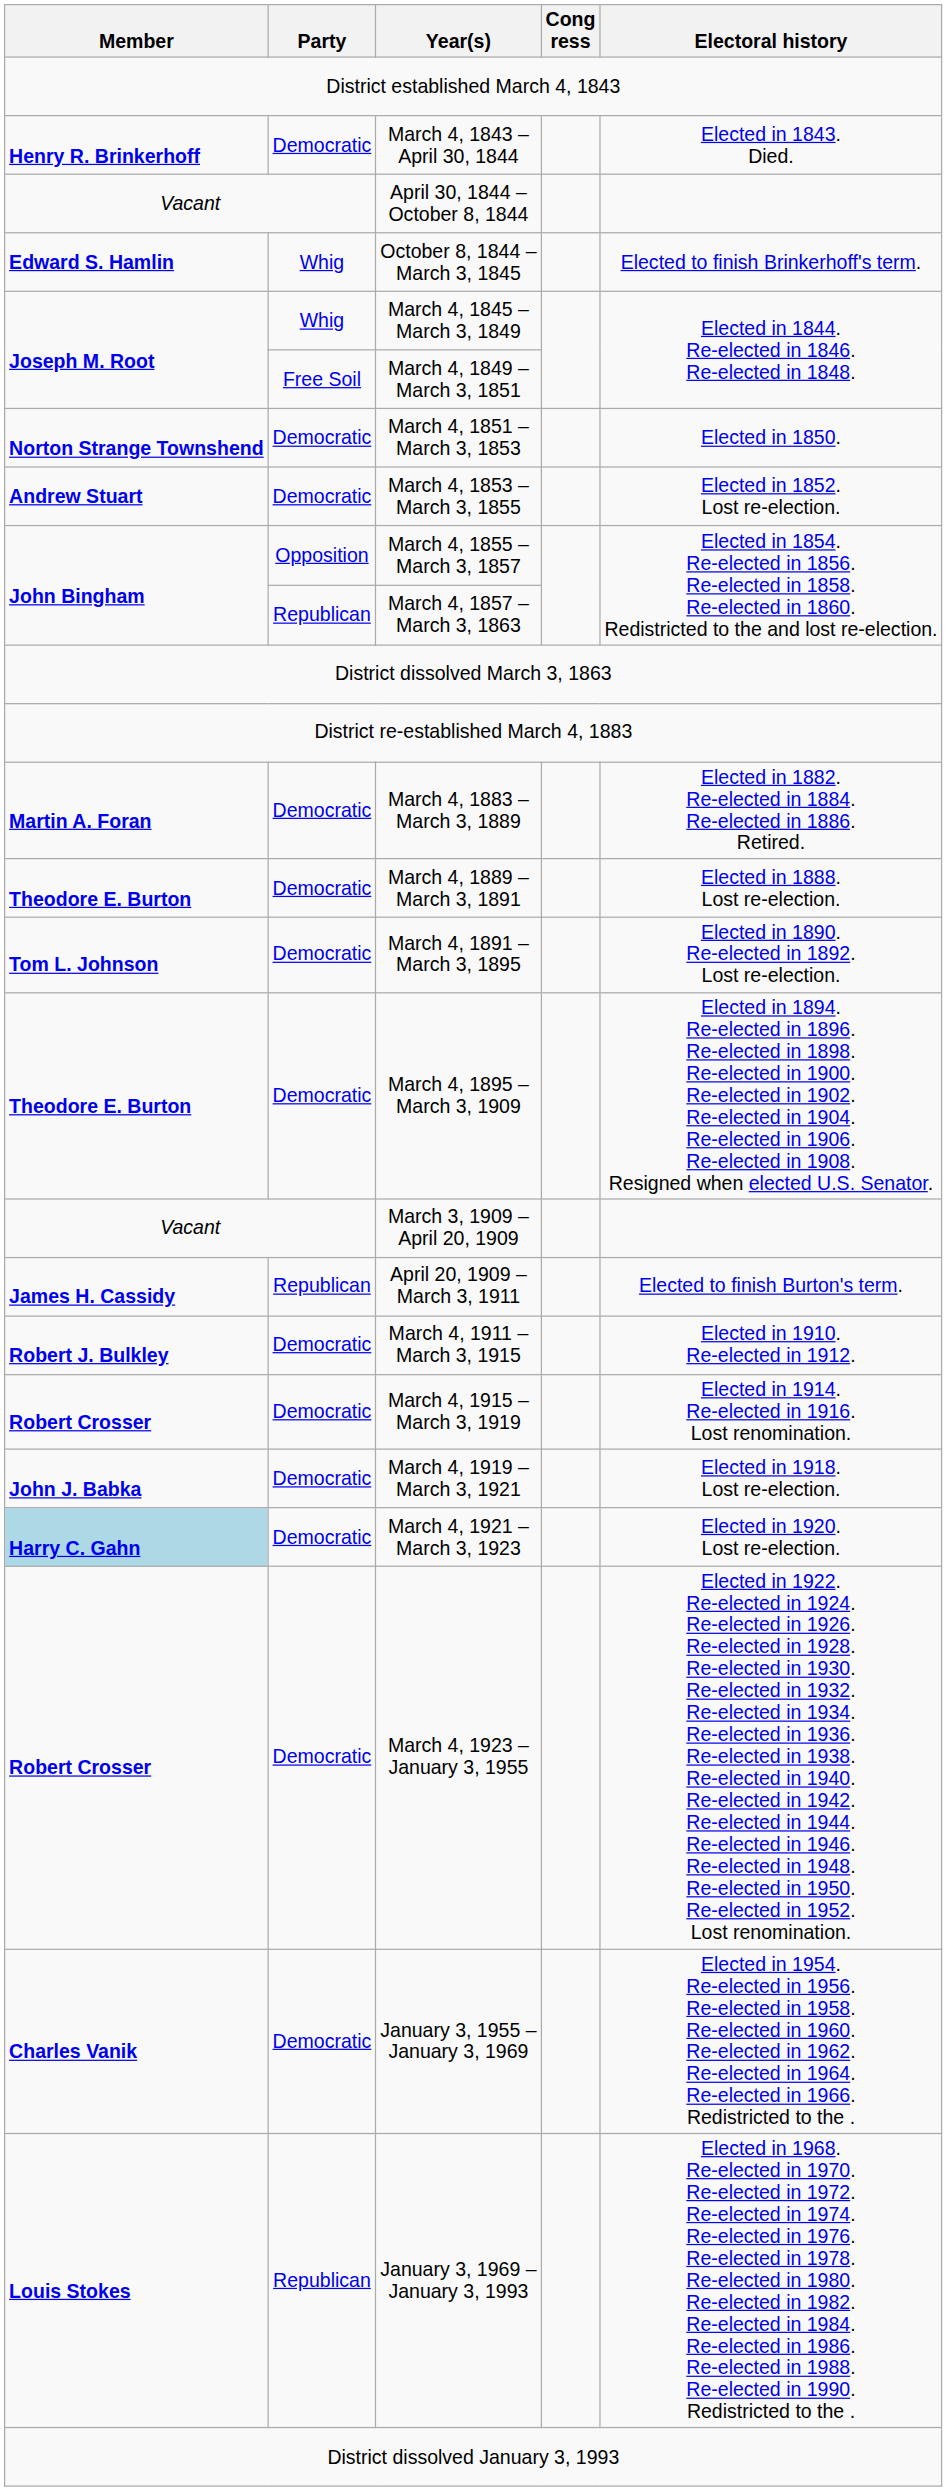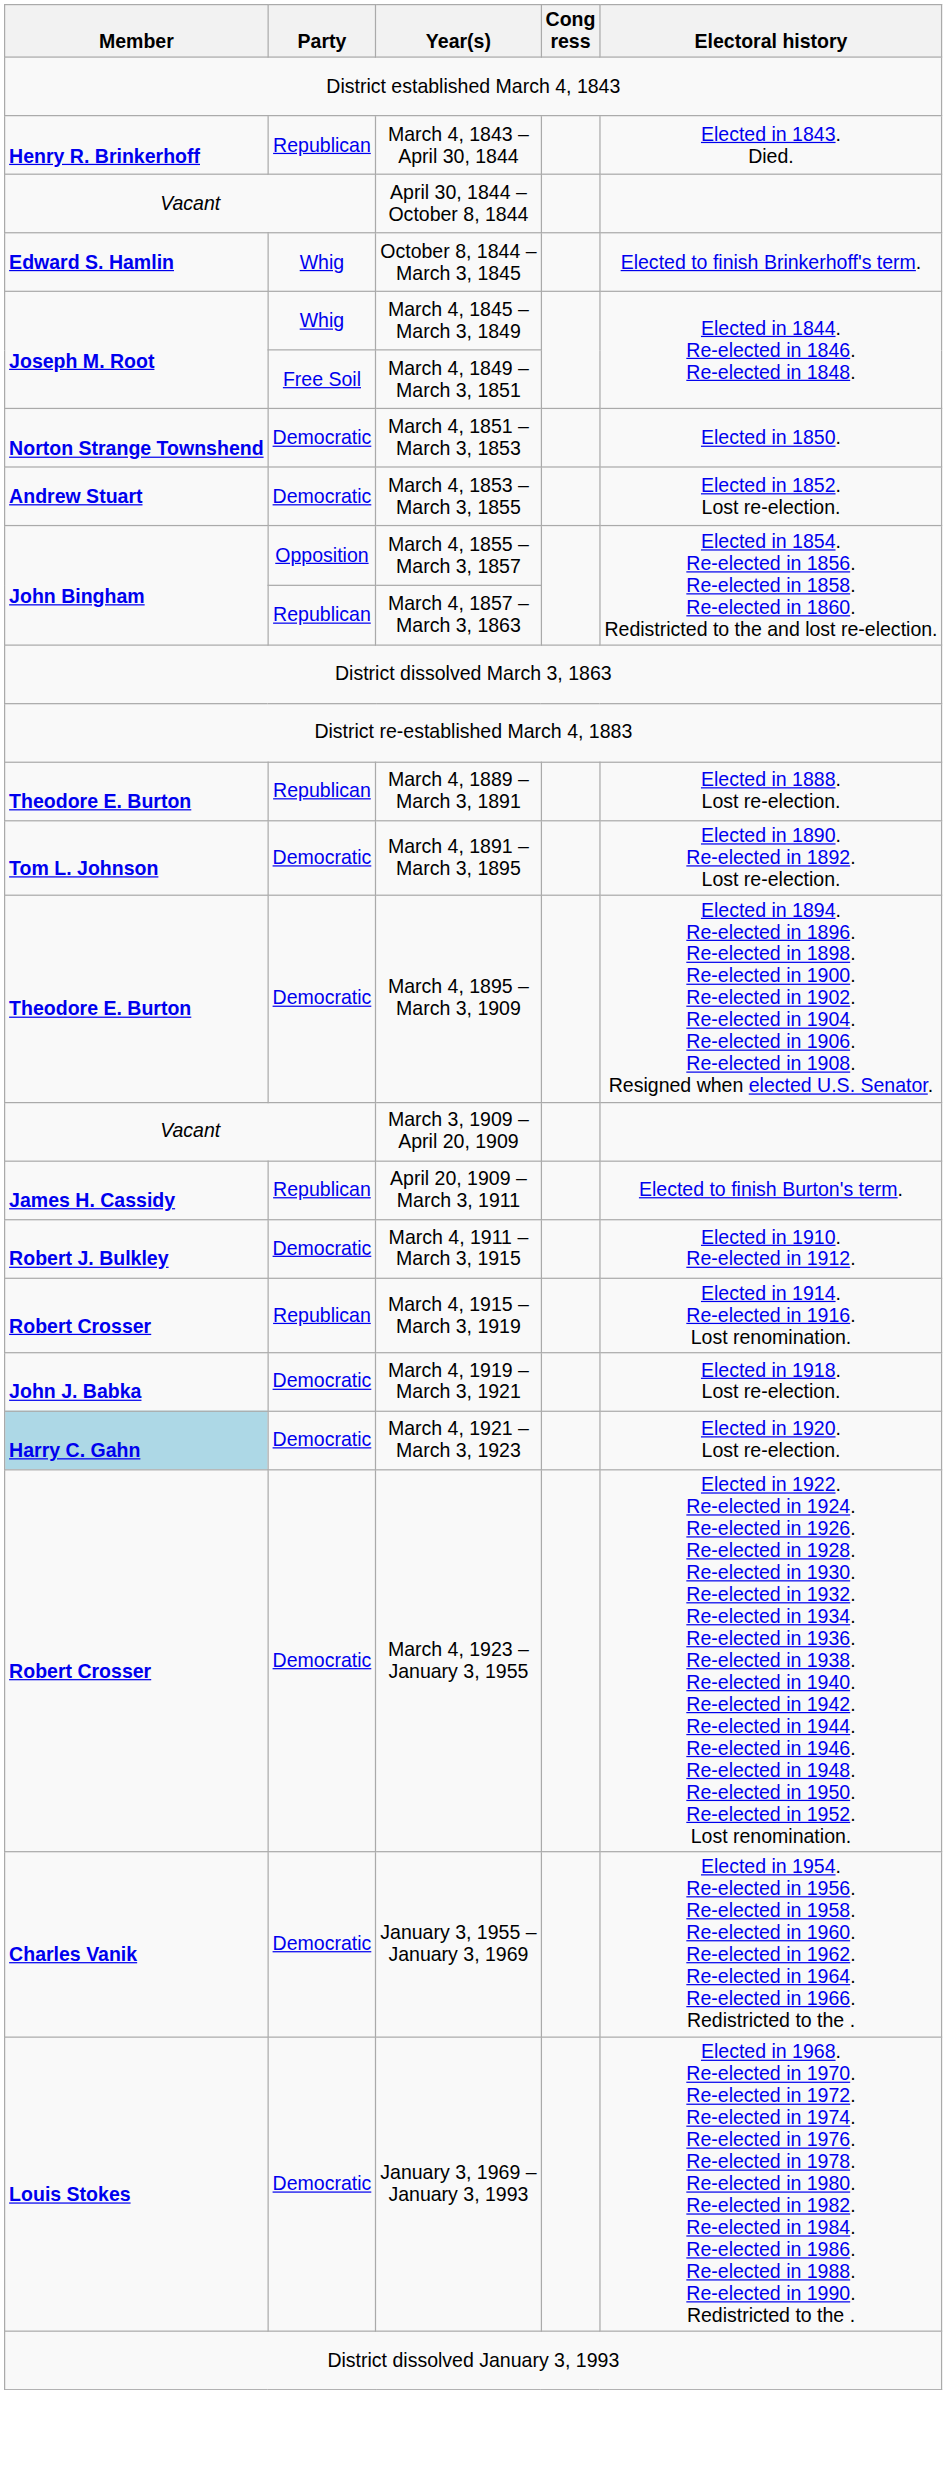 <table class=wikitable style="text-align:center">
 <tr valign=bottom>
 <th>Member</th>
 <th>Party</th>
 <th>Year(s)</th>
 <th>Cong<br>ress</th>
 <th>Electoral history</th>
 </tr>
 <tr style="height:3em">
 <td colspan=5>District established March 4, 1843</td>
 </tr>
 <tr style="height:3em">
 <td align=left><br><strong><a href='#'>Henry R. Brinkerhoff</a></strong><br></td>
-<td><a href='#'>Democratic</a></td>
+<td><a href='#'>Republican</a></td>
 <td nowrap>March 4, 1843 –<br>April 30, 1844</td>
 <td></td>
 <td><a href='#'>Elected in 1843</a>.<br>Died.</td>
 </tr>
 <tr style="height:3em">
 <td colspan=2><em>Vacant</em></td>
 <td nowrap>April 30, 1844 –<br>October 8, 1844</td>
 <td></td>
 <td></td>
 </tr>
 <tr style="height:3em">
 <td align=left><strong><a href='#'>Edward S. Hamlin</a></strong><br></td>
 <td><a href='#'>Whig</a></td>
 <td nowrap>October 8, 1844 –<br>March 3, 1845</td>
 <td></td>
 <td><a href='#'>Elected to finish Brinkerhoff's term</a>.<br></td>
 </tr>
 <tr style="height:3em">
 <td rowspan=2 align=left><br><strong><a href='#'>Joseph M. Root</a></strong><br></td>
 <td><a href='#'>Whig</a></td>
 <td nowrap>March 4, 1845 –<br>March 3, 1849</td>
 <td rowspan=2></td>
 <td rowspan=2><a href='#'>Elected in 1844</a>.<br><a href='#'>Re-elected in 1846</a>.<br><a href='#'>Re-elected in 1848</a>.<br></td>
 </tr>
 <tr style="height:3em">
 <td><a href='#'>Free Soil</a></td>
 <td nowrap>March 4, 1849 –<br>March 3, 1851</td>
 </tr>
 <tr style="height:3em">
 <td align=left><br><strong><a href='#'>Norton Strange Townshend</a></strong><br></td>
 <td><a href='#'>Democratic</a></td>
 <td nowrap>March 4, 1851 –<br>March 3, 1853</td>
 <td></td>
 <td><a href='#'>Elected in 1850</a>.<br></td>
 </tr>
 <tr style="height:3em">
 <td align=left><strong><a href='#'>Andrew Stuart</a></strong><br></td>
 <td><a href='#'>Democratic</a></td>
 <td nowrap>March 4, 1853 –<br>March 3, 1855</td>
 <td></td>
 <td><a href='#'>Elected in 1852</a>.<br>Lost re-election.</td>
 </tr>
 <tr style="height:3em">
 <td rowspan=2 align=left><br><strong><a href='#'>John Bingham</a></strong><br></td>
 <td><a href='#'>Opposition</a></td>
 <td nowrap>March 4, 1855 –<br>March 3, 1857</td>
 <td rowspan=2></td>
 <td rowspan=2><a href='#'>Elected in 1854</a>.<br><a href='#'>Re-elected in 1856</a>.<br><a href='#'>Re-elected in 1858</a>.<br><a href='#'>Re-elected in 1860</a>.<br>Redistricted to the  and lost re-election.</td>
 </tr>
 <tr style="height:3em">
 <td><a href='#'>Republican</a></td>
 <td nowrap>March 4, 1857 –<br>March 3, 1863</td>
 </tr>
 <tr style="height:3em">
 <td colspan=5>District dissolved March 3, 1863</td>
 </tr>
 <tr style="height:3em">
 <td colspan=5>District re-established March 4, 1883</td>
 </tr>
 <tr style="height:3em">
-<td align=left><br><strong><a href='#'>Martin A. Foran</a></strong><br></td>
-<td><a href='#'>Democratic</a></td>
-<td nowrap>March 4, 1883 –<br>March 3, 1889</td>
-<td></td>
-<td><a href='#'>Elected in 1882</a>.<br><a href='#'>Re-elected in 1884</a>.<br><a href='#'>Re-elected in 1886</a>.<br>Retired.</td>
-</tr>
-<tr style="height:3em">
 <td align=left><br><strong><a href='#'>Theodore E. Burton</a></strong><br></td>
-<td><a href='#'>Democratic</a></td>
+<td><a href='#'>Republican</a></td>
 <td nowrap>March 4, 1889 –<br>March 3, 1891</td>
 <td></td>
 <td><a href='#'>Elected in 1888</a>.<br>Lost re-election.</td>
 </tr>
 <tr style="height:3em">
 <td align=left><br><strong><a href='#'>Tom L. Johnson</a></strong><br></td>
 <td><a href='#'>Democratic</a></td>
 <td nowrap>March 4, 1891 –<br>March 3, 1895</td>
 <td></td>
 <td><a href='#'>Elected in 1890</a>.<br><a href='#'>Re-elected in 1892</a>.<br>Lost re-election.</td>
 </tr>
 <tr style="height:3em">
 <td align=left><br><strong><a href='#'>Theodore E. Burton</a></strong><br></td>
 <td><a href='#'>Democratic</a></td>
 <td nowrap>March 4, 1895 –<br>March 3, 1909</td>
 <td></td>
 <td><a href='#'>Elected in 1894</a>.<br><a href='#'>Re-elected in 1896</a>.<br><a href='#'>Re-elected in 1898</a>.<br><a href='#'>Re-elected in 1900</a>.<br><a href='#'>Re-elected in 1902</a>.<br><a href='#'>Re-elected in 1904</a>.<br><a href='#'>Re-elected in 1906</a>.<br><a href='#'>Re-elected in 1908</a>.<br>Resigned when <a href='#'>elected U.S. Senator</a>.</td>
 </tr>
 <tr style="height:3em">
 <td colspan=2><em>Vacant</em></td>
 <td nowrap>March 3, 1909 –<br>April 20, 1909</td>
 <td></td>
 <td></td>
 </tr>
 <tr style="height:3em">
 <td align=left><br><strong><a href='#'>James H. Cassidy</a></strong><br></td>
 <td><a href='#'>Republican</a></td>
 <td nowrap>April 20, 1909 –<br>March 3, 1911</td>
 <td></td>
 <td><a href='#'>Elected to finish Burton's term</a>.<br></td>
 </tr>
 <tr style="height:3em">
 <td align=left><br><strong><a href='#'>Robert J. Bulkley</a></strong><br></td>
 <td><a href='#'>Democratic</a></td>
 <td nowrap>March 4, 1911 –<br>March 3, 1915</td>
 <td></td>
 <td><a href='#'>Elected in 1910</a>.<br><a href='#'>Re-elected in 1912</a>.<br></td>
 </tr>
 <tr style="height:3em">
 <td align=left><br><strong><a href='#'>Robert Crosser</a></strong><br></td>
-<td><a href='#'>Democratic</a></td>
+<td><a href='#'>Republican</a></td>
 <td nowrap>March 4, 1915 –<br>March 3, 1919</td>
 <td></td>
 <td><a href='#'>Elected in 1914</a>.<br><a href='#'>Re-elected in 1916</a>.<br>Lost renomination.</td>
 </tr>
 <tr style="height:3em">
 <td align=left><br><strong><a href='#'>John J. Babka</a></strong><br></td>
 <td><a href='#'>Democratic</a></td>
 <td nowrap>March 4, 1919 –<br>March 3, 1921</td>
 <td></td>
 <td><a href='#'>Elected in 1918</a>.<br>Lost re-election.</td>
 </tr>
 <tr style="height:3em">
 <td align=left style="background: lightblue;"><br><strong><a href='#'>Harry C. Gahn</a></strong><br></td>
 <td><a href='#'>Democratic</a></td>
 <td nowrap>March 4, 1921 –<br>March 3, 1923</td>
 <td></td>
 <td><a href='#'>Elected in 1920</a>.<br>Lost re-election.</td>
 </tr>
 <tr style="height:3em">
 <td align=left><br><strong><a href='#'>Robert Crosser</a></strong><br></td>
 <td><a href='#'>Democratic</a></td>
 <td nowrap>March 4, 1923 –<br>January 3, 1955</td>
 <td></td>
 <td><a href='#'>Elected in 1922</a>.<br><a href='#'>Re-elected in 1924</a>.<br><a href='#'>Re-elected in 1926</a>.<br><a href='#'>Re-elected in 1928</a>.<br><a href='#'>Re-elected in 1930</a>.<br><a href='#'>Re-elected in 1932</a>.<br><a href='#'>Re-elected in 1934</a>.<br><a href='#'>Re-elected in 1936</a>.<br><a href='#'>Re-elected in 1938</a>.<br><a href='#'>Re-elected in 1940</a>.<br><a href='#'>Re-elected in 1942</a>.<br><a href='#'>Re-elected in 1944</a>.<br><a href='#'>Re-elected in 1946</a>.<br><a href='#'>Re-elected in 1948</a>.<br><a href='#'>Re-elected in 1950</a>.<br><a href='#'>Re-elected in 1952</a>.<br>Lost renomination.</td>
 </tr>
 <tr style="height:3em">
 <td align=left><br><strong><a href='#'>Charles Vanik</a></strong><br></td>
 <td><a href='#'>Democratic</a></td>
 <td nowrap>January 3, 1955 –<br>January 3, 1969</td>
 <td></td>
 <td><a href='#'>Elected in 1954</a>.<br><a href='#'>Re-elected in 1956</a>.<br><a href='#'>Re-elected in 1958</a>.<br><a href='#'>Re-elected in 1960</a>.<br><a href='#'>Re-elected in 1962</a>.<br><a href='#'>Re-elected in 1964</a>.<br><a href='#'>Re-elected in 1966</a>.<br>Redistricted to the .</td>
 </tr>
 <tr style="height:3em">
 <td align=left><br><strong><a href='#'>Louis Stokes</a></strong><br></td>
-<td><a href='#'>Republican</a></td>
+<td><a href='#'>Democratic</a></td>
 <td nowrap>January 3, 1969 –<br>January 3, 1993</td>
 <td></td>
 <td><a href='#'>Elected in 1968</a>.<br><a href='#'>Re-elected in 1970</a>.<br><a href='#'>Re-elected in 1972</a>.<br><a href='#'>Re-elected in 1974</a>.<br><a href='#'>Re-elected in 1976</a>.<br><a href='#'>Re-elected in 1978</a>.<br><a href='#'>Re-elected in 1980</a>.<br><a href='#'>Re-elected in 1982</a>.<br><a href='#'>Re-elected in 1984</a>.<br><a href='#'>Re-elected in 1986</a>.<br><a href='#'>Re-elected in 1988</a>.<br><a href='#'>Re-elected in 1990</a>.<br>Redistricted to the .</td>
 </tr>
 <tr style="height:3em">
 <td colspan=5>District dissolved January 3, 1993</td>
 </tr>
 </table>
